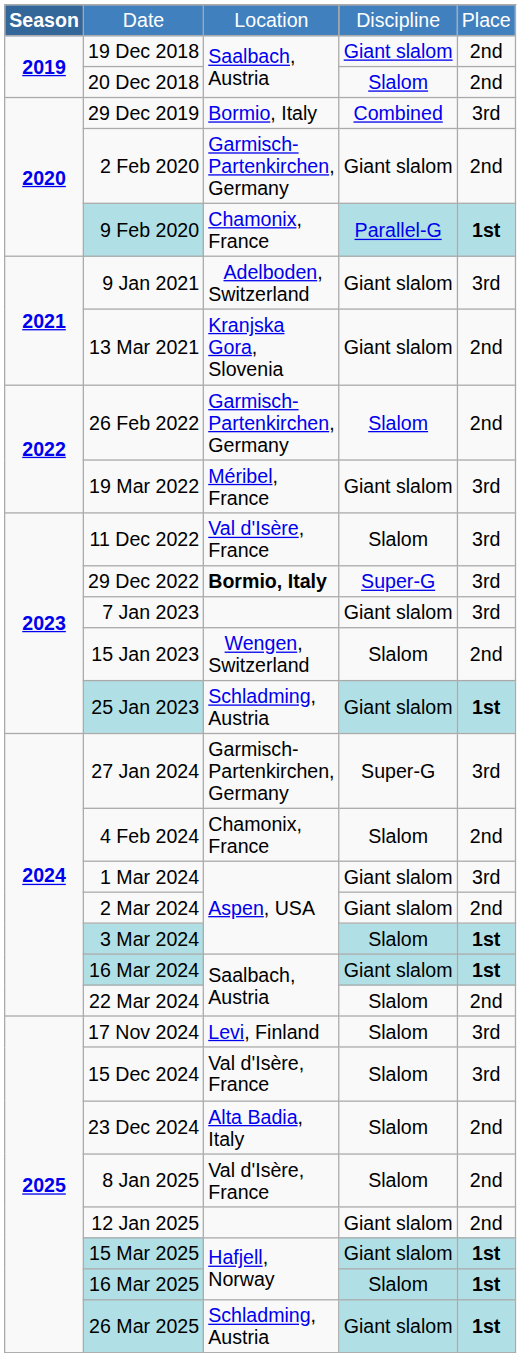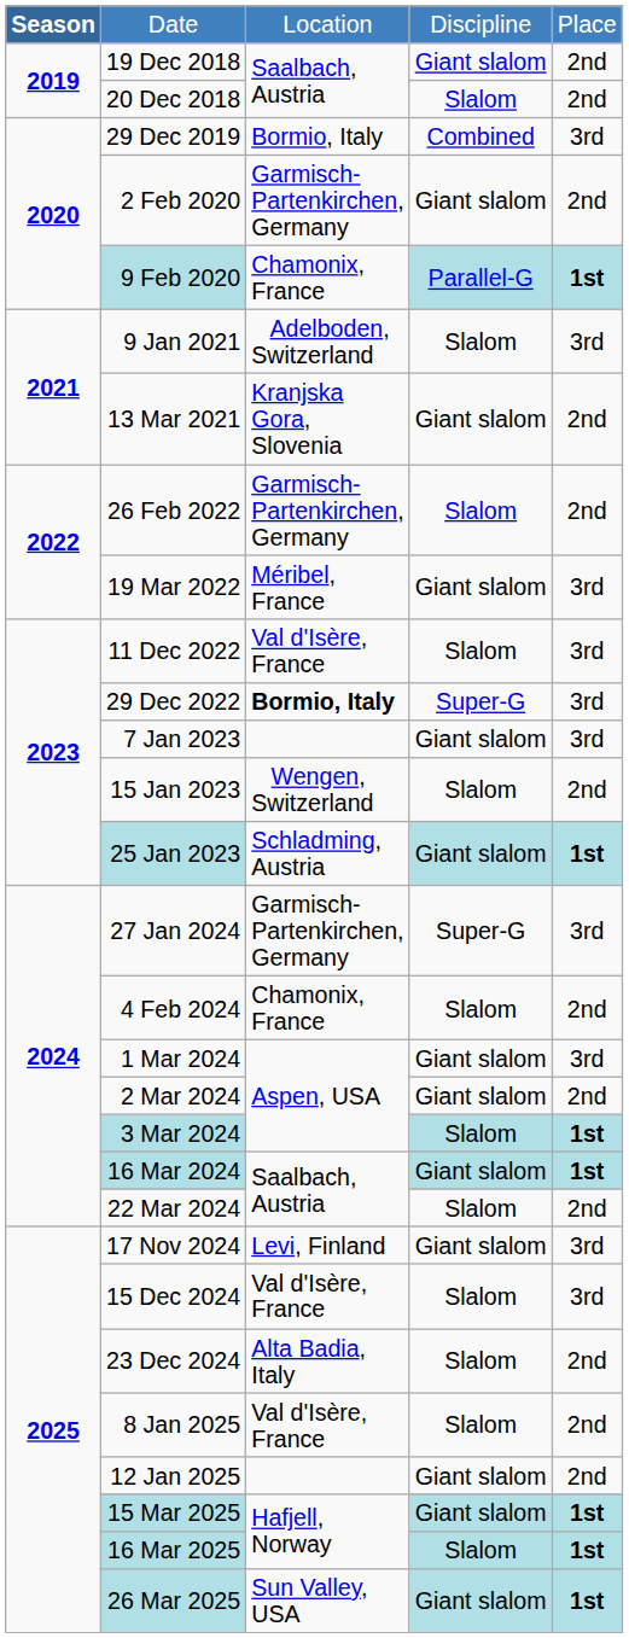 <table class="wikitable" style="font-size:95%; text-align:center; border:grey solid 1px; border-collapse:collapse;" width="50%">
 <tr style="background-color:#369; color:white;">
 <td rowspan="2" colspan="1" width="2%"><strong>Season</strong></td>
 </tr>
 <tr style="background-color:#4180be; color:white;">
 <td width="5%">Date</td>
 <td width="25%">Location</td>
 <td width="8%">Discipline</td>
 <td width="3%">Place</td>
 </tr>
 <tr>
 <td rowspan="2"><strong><a href='#'>2019</a></strong></td>
 <td align=right>19 Dec 2018</td>
 <td rowspan="2" align=left> <a href='#'>Saalbach</a>, Austria</td>
 <td><a href='#'>Giant slalom</a></td>
 <td>2nd</td>
 </tr>
 <tr>
 <td align=right>20 Dec 2018</td>
 <td><a href='#'>Slalom</a></td>
 <td>2nd</td>
 </tr>
 <tr>
 <td rowspan="3"><strong><a href='#'>2020</a></strong></td>
 <td align=right>29 Dec 2019</td>
 <td align=left> <a href='#'>Bormio</a>, Italy</td>
 <td><a href='#'>Combined</a></td>
 <td>3rd</td>
 </tr>
 <tr>
 <td align=right>2 Feb 2020</td>
 <td align=left> <a href='#'>Garmisch-Partenkirchen</a>, Germany</td>
 <td>Giant slalom</td>
 <td>2nd</td>
 </tr>
 <tr>
 <td align=right bgcolor="#BOEOE6">9 Feb 2020</td>
 <td align=left> <a href='#'>Chamonix</a>, France</td>
 <td bgcolor="#BOEOE6"><a href='#'>Parallel-G</a></td>
 <td bgcolor="#BOEOE6"><strong>1st</strong></td>
 </tr>
 <tr>
 <td rowspan="2"><strong><a href='#'>2021</a></strong></td>
 <td align=right>9 Jan 2021</td>
 <td align=left>   <a href='#'>Adelboden</a>, Switzerland</td>
-<td>Giant slalom</td>
+<td>Slalom</td>
 <td>3rd</td>
 </tr>
 <tr>
 <td align=right>13 Mar 2021</td>
 <td align=left> <a href='#'>Kranjska Gora</a>, Slovenia</td>
 <td>Giant slalom</td>
 <td>2nd</td>
 </tr>
 <tr>
 <td rowspan="2"><strong><a href='#'>2022</a></strong></td>
 <td align=right>26 Feb 2022</td>
 <td align=left> <a href='#'>Garmisch-Partenkirchen</a>, Germany</td>
 <td><a href='#'>Slalom</a></td>
 <td>2nd</td>
 </tr>
 <tr>
 <td align=right>19 Mar 2022</td>
 <td align=left> <a href='#'>Méribel</a>, France</td>
 <td>Giant slalom</td>
 <td>3rd</td>
 </tr>
 <tr>
 <td rowspan="5"><strong><a href='#'>2023</a></strong></td>
 <td align=right>11 Dec 2022</td>
 <td align=left> <a href='#'>Val d'Isère</a>, France</td>
 <td>Slalom</td>
 <td>3rd</td>
 </tr>
 <tr>
 <td align=right>29 Dec 2022</td>
 <td align=left><strong> Bormio, Italy</strong></td>
 <td><a href='#'>Super-G</a></td>
 <td>3rd</td>
 </tr>
 <tr>
 <td align=right>7 Jan 2023</td>
 <td align=left></td>
 <td>Giant slalom</td>
 <td>3rd</td>
 </tr>
 <tr>
 <td align=right>15 Jan 2023</td>
 <td align=left>   <a href='#'>Wengen</a>, Switzerland</td>
 <td>Slalom</td>
 <td>2nd</td>
 </tr>
 <tr>
 <td align=right bgcolor="#BOEOE6">25 Jan 2023</td>
 <td align=left> <a href='#'>Schladming</a>, Austria</td>
 <td bgcolor="#BOEOE6">Giant slalom</td>
 <td bgcolor="#BOEOE6"><strong>1st</strong></td>
 </tr>
 <tr>
 <td rowspan="7"><strong><a href='#'>2024</a></strong></td>
 <td align=right>27 Jan 2024</td>
 <td align=left> Garmisch-Partenkirchen, Germany</td>
 <td>Super-G</td>
 <td>3rd</td>
 </tr>
 <tr>
 <td align=right>4 Feb 2024</td>
 <td align=left> Chamonix, France</td>
 <td>Slalom</td>
 <td>2nd</td>
 </tr>
 <tr>
 <td align=right>1 Mar 2024</td>
 <td align=left rowspan=3> <a href='#'>Aspen</a>, USA</td>
 <td>Giant slalom</td>
 <td>3rd</td>
 </tr>
 <tr>
 <td align=right>2 Mar 2024</td>
 <td>Giant slalom</td>
 <td>2nd</td>
 </tr>
 <tr>
 <td align=right bgcolor="#BOEOE6">3 Mar 2024</td>
 <td bgcolor="#BOEOE6">Slalom</td>
 <td bgcolor="#BOEOE6"><strong>1st</strong></td>
 </tr>
 <tr>
 <td align=right bgcolor="#BOEOE6">16 Mar 2024</td>
 <td align=left rowspan=2> Saalbach, Austria</td>
 <td bgcolor="#BOEOE6">Giant slalom</td>
 <td bgcolor="#BOEOE6"><strong>1st</strong></td>
 </tr>
 <tr>
 <td align=right>22 Mar 2024</td>
 <td>Slalom</td>
 <td>2nd</td>
 </tr>
 <tr>
 <td rowspan="8"><strong><a href='#'>2025</a></strong></td>
 <td align=right>17 Nov 2024</td>
 <td align=left> <a href='#'>Levi</a>, Finland</td>
-<td>Slalom</td>
+<td>Giant slalom</td>
 <td>3rd</td>
 </tr>
 <tr>
 <td align=right>15 Dec 2024</td>
 <td align=left> Val d'Isère, France</td>
 <td>Slalom</td>
 <td>3rd</td>
 </tr>
 <tr>
 <td align=right>23 Dec 2024</td>
 <td align=left> <a href='#'>Alta Badia</a>, Italy</td>
 <td>Slalom</td>
 <td>2nd</td>
 </tr>
 <tr>
 <td align=right>8 Jan 2025</td>
 <td align=left> Val d'Isère, France</td>
 <td>Slalom</td>
 <td>2nd</td>
 </tr>
 <tr>
 <td align=right>12 Jan 2025</td>
 <td align=left></td>
 <td>Giant slalom</td>
 <td>2nd</td>
 </tr>
 <tr>
 <td align=right bgcolor="#BOEOE6">15 Mar 2025</td>
 <td rowspan=2 align=left> <a href='#'>Hafjell</a>, Norway</td>
 <td bgcolor="#BOEOE6">Giant slalom</td>
 <td bgcolor="#BOEOE6"><strong>1st</strong></td>
 </tr>
 <tr>
 <td align=right bgcolor="#BOEOE6">16 Mar 2025</td>
 <td bgcolor="#BOEOE6">Slalom</td>
 <td bgcolor="#BOEOE6"><strong>1st</strong></td>
 </tr>
 <tr>
 <td align=right bgcolor="#BOEOE6">26 Mar 2025</td>
-<td align=left> <a href='#'>Schladming</a>, Austria</td>
+<td align=left> <a href='#'>Sun Valley</a>, USA</td>
 <td bgcolor="#BOEOE6">Giant slalom</td>
 <td bgcolor="#BOEOE6"><strong>1st</strong></td>
 </tr>
 </table>
